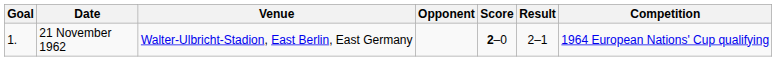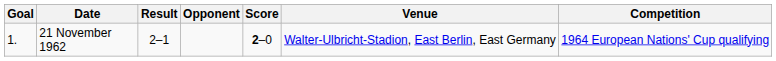 <table class="wikitable plainrowheaders sortable">
 <tr>
 <th>Goal</th>
 <th style="width:8em;">Date</th>
-<th>Venue</th>
+<th>Result</th>
 <th>Opponent</th>
 <th>Score</th>
-<th>Result</th>
+<th>Venue</th>
 <th>Competition</th>
 </tr>
 <tr>
 <td>1.</td>
 <td>21 November 1962</td>
-<td><a href='#'>Walter-Ulbricht-Stadion</a>, <a href='#'>East Berlin</a>, East Germany</td>
+<td align=center>2–1</td>
 <td></td>
 <td align=center><strong>2</strong>–0</td>
-<td align=center>2–1</td>
+<td><a href='#'>Walter-Ulbricht-Stadion</a>, <a href='#'>East Berlin</a>, East Germany</td>
 <td><a href='#'>1964 European Nations' Cup qualifying</a></td>
 </tr>
 </table>
